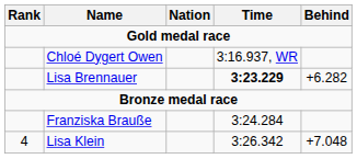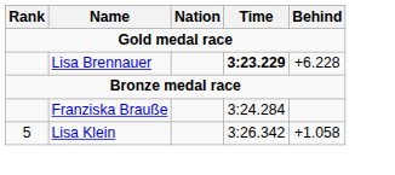 <table class="wikitable" style="text-align:center">
 <tr>
 <th>Rank</th>
 <th>Name</th>
 <th>Nation</th>
 <th>Time</th>
 <th>Behind</th>
 </tr>
 <tr>
 <td colspan=5><strong>Gold medal race</strong></td>
 </tr>
 <tr>
 <td></td>
-<td align=left><a href='#'>Chloé Dygert Owen</a></td>
-<td align=left></td>
-<td>3:16.937, <a href='#'>WR</a></td>
-<td></td>
-</tr>
-<tr>
-<td></td>
 <td align=left><a href='#'>Lisa Brennauer</a></td>
 <td align=left></td>
 <td><strong>3:23.229</strong></td>
-<td>+6.282</td>
+<td>+6.228</td>
 </tr>
 <tr>
 <td colspan=5><strong>Bronze medal race</strong></td>
 </tr>
 <tr>
 <td></td>
 <td align=left><a href='#'>Franziska Brauße</a></td>
 <td align=left></td>
 <td>3:24.284</td>
 <td></td>
 </tr>
 <tr>
-<td>4</td>
+<td>5</td>
 <td align=left><a href='#'>Lisa Klein</a></td>
 <td align=left></td>
 <td>3:26.342</td>
-<td>+7.048</td>
+<td>+1.058</td>
 </tr>
 </table>
